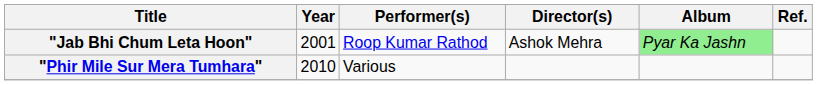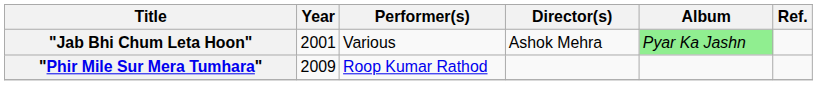 <table class="wikitable plainrowheaders unsortable" style="text-align: margin;">
 <tr>
 </tr>
 <tr>
 <th scope="col" style="width: 18em;">Title</th>
 <th scope="col" style="width: 2em;">Year</th>
 <th scope="col" style="width: 10em;">Performer(s)</th>
 <th scope="col" style="width: 8em;">Director(s)</th>
 <th scope="col" style="width: 8em;">Album</th>
 <th scope="col" style="width: 2em;">Ref.</th>
 </tr>
 <tr>
 <th scope="row">"Jab Bhi Chum Leta Hoon"</th>
 <td>2001</td>
-<td><a href='#'>Roop Kumar Rathod</a></td>
+<td>Various</td>
 <td>Ashok Mehra</td>
 <td style="background: lightgreen;"><em>Pyar Ka Jashn</em></td>
 <td style="text-align: center;"></td>
 </tr>
 <tr>
 <th scope="row">"<a href='#'>Phir Mile Sur Mera Tumhara</a>"</th>
-<td>2010</td>
-<td>Various</td>
+<td>2009</td>
+<td><a href='#'>Roop Kumar Rathod</a></td>
 <td></td>
 <td></td>
 <td></td>
 </tr>
 <tr>
 </tr>
 </table>
